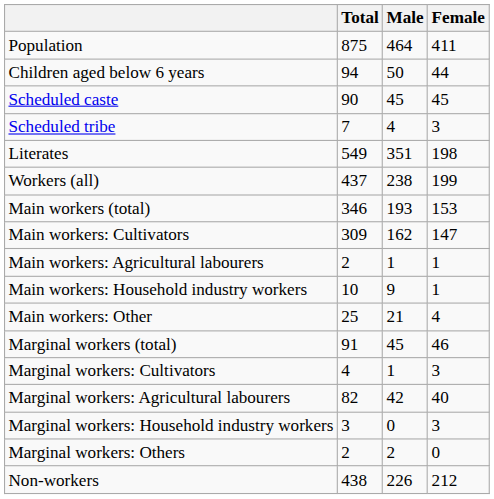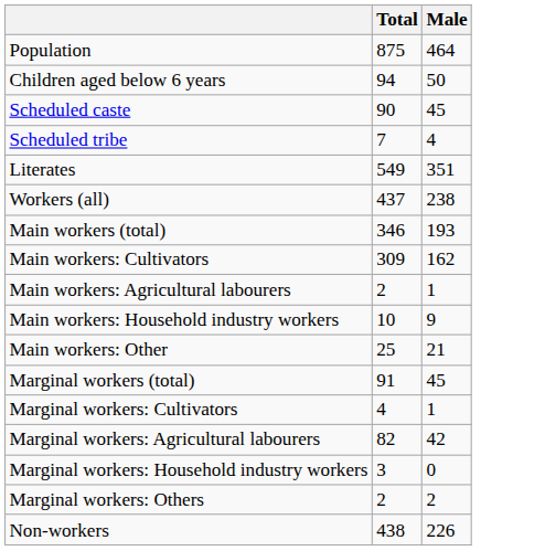 <table class="wikitable sortable">
 <tr>
 <th></th>
 <th>Total</th>
 <th>Male</th>
-<th>Female</th>
 </tr>
 <tr>
 <td>Population</td>
 <td>875</td>
 <td>464</td>
-<td>411</td>
 </tr>
 <tr>
 <td>Children aged below 6 years</td>
 <td>94</td>
 <td>50</td>
-<td>44</td>
 </tr>
 <tr>
 <td><a href='#'>Scheduled caste</a></td>
 <td>90</td>
-<td>45</td>
 <td>45</td>
 </tr>
 <tr>
 <td><a href='#'>Scheduled tribe</a></td>
 <td>7</td>
 <td>4</td>
-<td>3</td>
 </tr>
 <tr>
 <td>Literates</td>
 <td>549</td>
 <td>351</td>
-<td>198</td>
 </tr>
 <tr>
 <td>Workers (all)</td>
 <td>437</td>
 <td>238</td>
-<td>199</td>
 </tr>
 <tr>
 <td>Main workers (total)</td>
 <td>346</td>
 <td>193</td>
-<td>153</td>
 </tr>
 <tr>
 <td>Main workers: Cultivators</td>
 <td>309</td>
 <td>162</td>
-<td>147</td>
 </tr>
 <tr>
 <td>Main workers: Agricultural labourers</td>
 <td>2</td>
-<td>1</td>
 <td>1</td>
 </tr>
 <tr>
 <td>Main workers: Household industry workers</td>
 <td>10</td>
 <td>9</td>
-<td>1</td>
 </tr>
 <tr>
 <td>Main workers: Other</td>
 <td>25</td>
 <td>21</td>
-<td>4</td>
 </tr>
 <tr>
 <td>Marginal workers (total)</td>
 <td>91</td>
 <td>45</td>
-<td>46</td>
 </tr>
 <tr>
 <td>Marginal workers: Cultivators</td>
 <td>4</td>
 <td>1</td>
-<td>3</td>
 </tr>
 <tr>
 <td>Marginal workers: Agricultural labourers</td>
 <td>82</td>
 <td>42</td>
-<td>40</td>
 </tr>
 <tr>
 <td>Marginal workers: Household industry workers</td>
 <td>3</td>
 <td>0</td>
-<td>3</td>
 </tr>
 <tr>
 <td>Marginal workers: Others</td>
 <td>2</td>
 <td>2</td>
-<td>0</td>
 </tr>
 <tr>
 <td>Non-workers</td>
 <td>438</td>
 <td>226</td>
-<td>212</td>
 </tr>
 </table>
